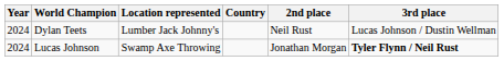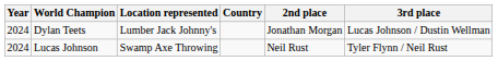 <table class="wikitable plainrowheaders sortable" style="margin-right: 0;">
 <tr>
 <th scope="col">Year</th>
 <th scope="col">World Champion</th>
 <th scope="col">Location represented</th>
 <th scope="col">Country</th>
 <th scope="col">2nd place</th>
 <th scope="col">3rd place</th>
 </tr>
 <tr>
 <td>2024</td>
 <td>Dylan Teets</td>
 <td>Lumber Jack Johnny's</td>
 <td></td>
-<td>Neil Rust</td>
+<td>Jonathan Morgan</td>
 <td>Lucas Johnson / Dustin Wellman</td>
 </tr>
 <tr>
 <td>2024</td>
 <td>Lucas Johnson</td>
 <td>Swamp Axe Throwing</td>
 <td></td>
-<td>Jonathan Morgan</td>
-<td><strong>Tyler Flynn / Neil Rust</strong></td>
+<td>Neil Rust</td>
+<td>Tyler Flynn / Neil Rust</td>
 </tr>
 </table>
